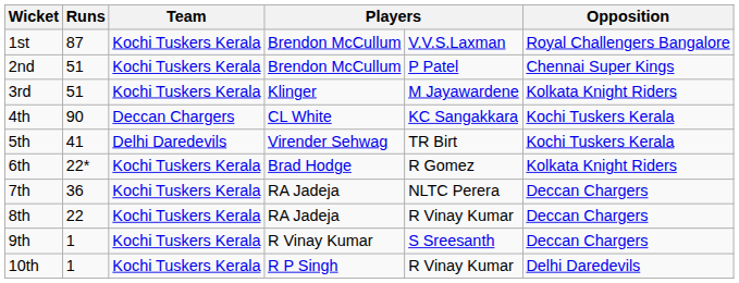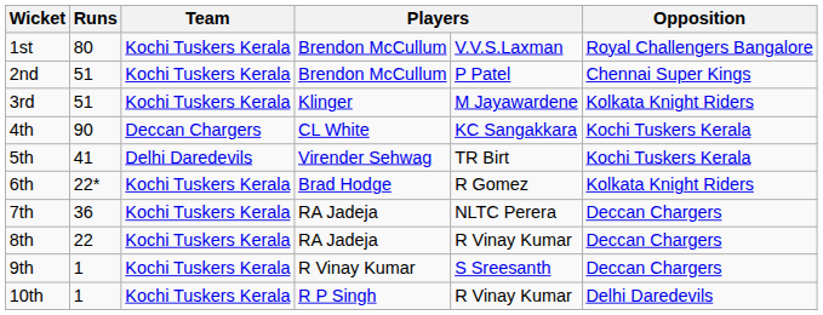 <table class="wikitable">
 <tr>
 <th>Wicket</th>
 <th>Runs</th>
 <th>Team</th>
 <th colspan="2">Players</th>
 <th>Opposition</th>
 </tr>
 <tr>
 <td>1st</td>
-<td>87</td>
+<td>80</td>
 <td><a href='#'>Kochi Tuskers Kerala</a></td>
 <td><a href='#'>Brendon McCullum</a></td>
 <td><a href='#'>V.V.S.Laxman</a></td>
 <td><a href='#'>Royal Challengers Bangalore</a></td>
 </tr>
 <tr>
 <td>2nd</td>
 <td>51</td>
 <td><a href='#'>Kochi Tuskers Kerala</a></td>
 <td><a href='#'>Brendon McCullum</a></td>
 <td><a href='#'>P Patel</a></td>
 <td><a href='#'>Chennai Super Kings</a></td>
 </tr>
 <tr>
 <td>3rd</td>
 <td>51</td>
 <td><a href='#'>Kochi Tuskers Kerala</a></td>
 <td><a href='#'>Klinger</a></td>
 <td><a href='#'>M Jayawardene</a></td>
 <td><a href='#'>Kolkata Knight Riders</a></td>
 </tr>
 <tr>
 <td>4th</td>
 <td>90</td>
 <td><a href='#'>Deccan Chargers</a></td>
 <td><a href='#'>CL White</a></td>
 <td><a href='#'>KC Sangakkara</a></td>
 <td><a href='#'>Kochi Tuskers Kerala</a></td>
 </tr>
 <tr>
 <td>5th</td>
 <td>41</td>
 <td><a href='#'>Delhi Daredevils</a></td>
 <td><a href='#'>Virender Sehwag</a></td>
 <td>TR Birt</td>
 <td><a href='#'>Kochi Tuskers Kerala</a></td>
 </tr>
 <tr>
 <td>6th</td>
 <td>22*</td>
 <td><a href='#'>Kochi Tuskers Kerala</a></td>
 <td><a href='#'>Brad Hodge</a></td>
 <td>R Gomez</td>
 <td><a href='#'>Kolkata Knight Riders</a></td>
 </tr>
 <tr>
 <td>7th</td>
 <td>36</td>
 <td><a href='#'>Kochi Tuskers Kerala</a></td>
 <td>RA Jadeja</td>
 <td>NLTC Perera</td>
 <td><a href='#'>Deccan Chargers</a></td>
 </tr>
 <tr>
 <td>8th</td>
 <td>22</td>
 <td><a href='#'>Kochi Tuskers Kerala</a></td>
 <td>RA Jadeja</td>
 <td>R Vinay Kumar</td>
 <td><a href='#'>Deccan Chargers</a></td>
 </tr>
 <tr>
 <td>9th</td>
 <td>1</td>
 <td><a href='#'>Kochi Tuskers Kerala</a></td>
 <td>R Vinay Kumar</td>
 <td><a href='#'>S Sreesanth</a></td>
 <td><a href='#'>Deccan Chargers</a></td>
 </tr>
 <tr>
 <td>10th</td>
 <td>1</td>
 <td><a href='#'>Kochi Tuskers Kerala</a></td>
 <td><a href='#'>R P Singh</a></td>
 <td>R Vinay Kumar</td>
 <td><a href='#'>Delhi Daredevils</a></td>
 </tr>
 </table>
